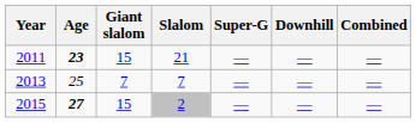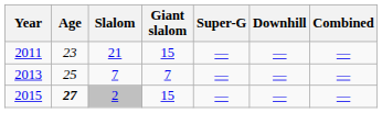 <table class=wikitable style="text-align:center">
 <tr>
 <th>  Year  </th>
 <th> Age </th>
+<th> Slalom </th>
 <th> Giant <br> slalom </th>
-<th> Slalom </th>
 <th>Super-G</th>
 <th>Downhill</th>
 <th>Combined</th>
 </tr>
 <tr>
 <td><a href='#'>2011</a></td>
-<td><strong><em>23</em></strong></td>
+<td><em>23</em></td>
+<td><a href='#'>21</a></td>
 <td><a href='#'>15</a></td>
-<td><a href='#'>21</a></td>
 <td><a href='#'>—</a></td>
 <td><a href='#'>—</a></td>
 <td><a href='#'>—</a></td>
 </tr>
 <tr>
 <td><a href='#'>2013</a></td>
 <td><em>25</em></td>
 <td><a href='#'>7</a></td>
 <td><a href='#'>7</a></td>
 <td><a href='#'>—</a></td>
 <td><a href='#'>—</a></td>
 <td><a href='#'>—</a></td>
 </tr>
 <tr>
 <td><a href='#'>2015</a></td>
 <td><strong><em>27</em></strong></td>
+<td style="background:silver;"><a href='#'>2</a></td>
 <td><a href='#'>15</a></td>
-<td style="background:silver;"><a href='#'>2</a></td>
 <td><a href='#'>—</a></td>
 <td><a href='#'>—</a></td>
 <td><a href='#'>—</a></td>
 </tr>
 </table>
